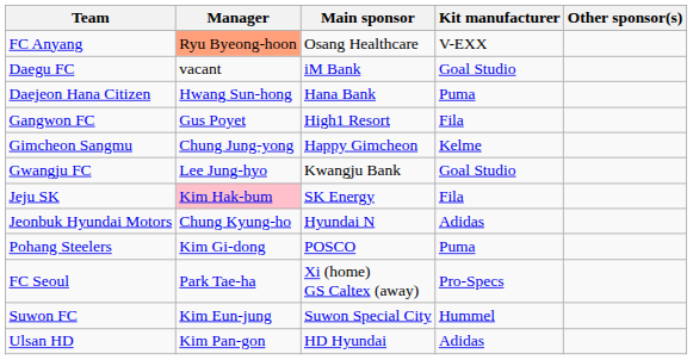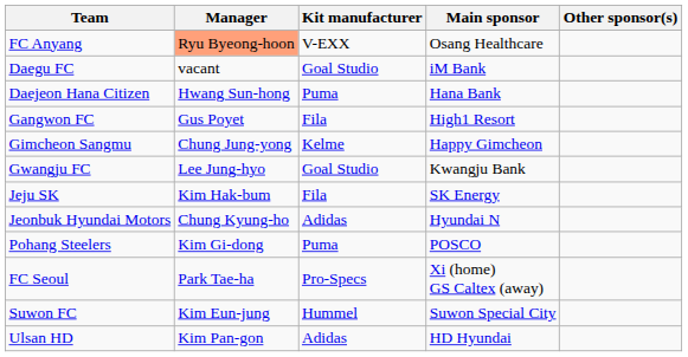 <table class="wikitable" style="text-align:left">
 <tr>
 <th>Team</th>
 <th>Manager</th>
+<th>Kit manufacturer</th>
 <th>Main sponsor</th>
-<th>Kit manufacturer</th>
 <th>Other sponsor(s)</th>
 </tr>
 <tr>
 <td><a href='#'>FC Anyang</a></td>
 <td style="background: lightsalmon;"> Ryu Byeong-hoon</td>
+<td>V-EXX</td>
 <td>Osang Healthcare</td>
-<td>V-EXX</td>
 <td></td>
 </tr>
 <tr>
 <td><a href='#'>Daegu FC</a></td>
 <td>vacant</td>
+<td><a href='#'>Goal Studio</a></td>
 <td><a href='#'>iM Bank</a></td>
-<td><a href='#'>Goal Studio</a></td>
 <td></td>
 </tr>
 <tr>
 <td><a href='#'>Daejeon Hana Citizen</a></td>
 <td>  <a href='#'>Hwang Sun-hong</a></td>
+<td><a href='#'>Puma</a></td>
 <td><a href='#'>Hana Bank</a></td>
-<td><a href='#'>Puma</a></td>
 <td></td>
 </tr>
 <tr>
 <td><a href='#'>Gangwon FC</a></td>
 <td> <a href='#'>Gus Poyet</a></td>
+<td><a href='#'>Fila</a></td>
 <td><a href='#'>High1 Resort</a></td>
-<td><a href='#'>Fila</a></td>
 <td></td>
 </tr>
 <tr>
 <td><a href='#'>Gimcheon Sangmu</a></td>
 <td> <a href='#'>Chung Jung-yong</a></td>
+<td><a href='#'>Kelme</a></td>
 <td><a href='#'>Happy Gimcheon</a></td>
-<td><a href='#'>Kelme</a></td>
 <td></td>
 </tr>
 <tr>
 <td><a href='#'>Gwangju FC</a></td>
 <td> <a href='#'>Lee Jung-hyo</a></td>
+<td><a href='#'>Goal Studio</a></td>
 <td>Kwangju Bank</td>
-<td><a href='#'>Goal Studio</a></td>
 <td></td>
 </tr>
 <tr>
 <td><a href='#'>Jeju SK</a></td>
-<td style="background: pink;"> <a href='#'>Kim Hak-bum</a></td>
+<td> <a href='#'>Kim Hak-bum</a></td>
+<td><a href='#'>Fila</a></td>
 <td><a href='#'>SK Energy</a></td>
-<td><a href='#'>Fila</a></td>
 <td></td>
 </tr>
 <tr>
 <td><a href='#'>Jeonbuk Hyundai Motors</a></td>
 <td> <a href='#'>Chung Kyung-ho</a></td>
+<td><a href='#'>Adidas</a></td>
 <td><a href='#'>Hyundai N</a></td>
-<td><a href='#'>Adidas</a></td>
 <td></td>
 </tr>
 <tr>
 <td><a href='#'>Pohang Steelers</a></td>
 <td> <a href='#'>Kim Gi-dong</a></td>
+<td><a href='#'>Puma</a></td>
 <td><a href='#'>POSCO</a></td>
-<td><a href='#'>Puma</a></td>
 <td></td>
 </tr>
 <tr>
 <td><a href='#'>FC Seoul</a></td>
 <td> <a href='#'>Park Tae-ha</a></td>
+<td><a href='#'>Pro-Specs</a></td>
 <td><a href='#'>Xi</a> (home)<br><a href='#'>GS Caltex</a> (away)</td>
-<td><a href='#'>Pro-Specs</a></td>
 <td></td>
 </tr>
 <tr>
 <td><a href='#'>Suwon FC</a></td>
 <td> <a href='#'>Kim Eun-jung</a></td>
+<td><a href='#'>Hummel</a></td>
 <td><a href='#'>Suwon Special City</a></td>
-<td><a href='#'>Hummel</a></td>
 <td></td>
 </tr>
 <tr>
 <td><a href='#'>Ulsan HD</a></td>
 <td> <a href='#'>Kim Pan-gon</a></td>
+<td><a href='#'>Adidas</a></td>
 <td><a href='#'>HD Hyundai</a></td>
-<td><a href='#'>Adidas</a></td>
 <td></td>
 </tr>
 </table>
